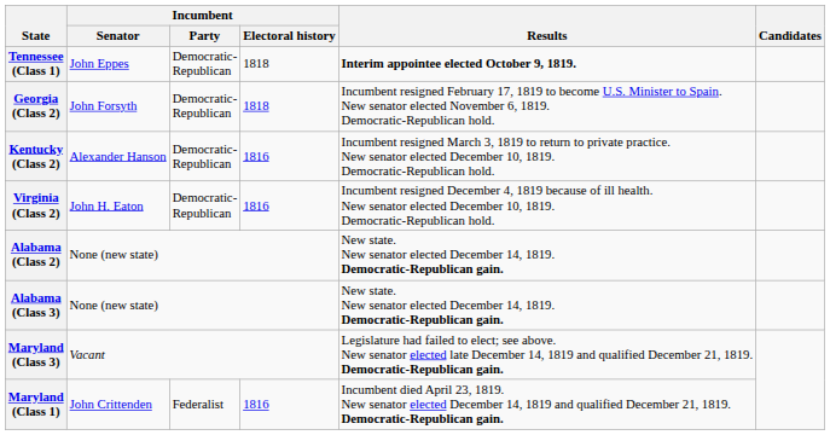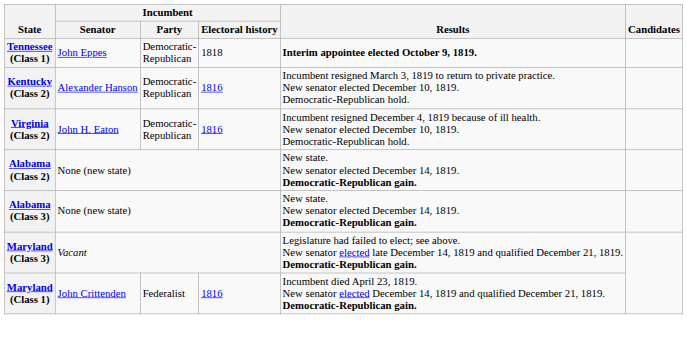 <table class=wikitable>
 <tr valign=bottom>
 <th rowspan=2>State</th>
 <th colspan=3>Incumbent</th>
 <th rowspan=2>Results</th>
 <th rowspan=2>Candidates</th>
 </tr>
 <tr>
 <th>Senator</th>
 <th>Party</th>
 <th>Electoral history</th>
 </tr>
 <tr>
 <th><a href='#'>Tennessee</a><br>(Class 1)</th>
 <td><a href='#'>John Eppes</a></td>
 <td>Democratic-<br>Republican</td>
 <td>1818 </td>
 <td><strong>Interim appointee elected October 9, 1819.</strong></td>
-<td nowrap></td>
-</tr>
-<tr>
-<th><a href='#'>Georgia</a><br>(Class 2)</th>
-<td><a href='#'>John Forsyth</a></td>
-<td>Democratic-<br>Republican</td>
-<td><a href='#'>1818 </a></td>
-<td>Incumbent resigned February 17, 1819 to become <a href='#'>U.S. Minister to Spain</a>.<br>New senator elected November 6, 1819.<br>Democratic-Republican hold.</td>
 <td nowrap></td>
 </tr>
 <tr>
 <th><a href='#'>Kentucky</a><br>(Class 2)</th>
 <td><a href='#'>Alexander Hanson</a></td>
 <td>Democratic-<br>Republican</td>
 <td><a href='#'>1816</a></td>
 <td>Incumbent resigned March 3, 1819 to return to private practice.<br>New senator elected December 10, 1819.<br>Democratic-Republican hold.</td>
 <td nowrap></td>
 </tr>
 <tr>
 <th><a href='#'>Virginia</a><br>(Class 2)</th>
 <td><a href='#'>John H. Eaton</a></td>
 <td>Democratic-<br>Republican</td>
 <td><a href='#'>1816</a></td>
 <td>Incumbent resigned December 4, 1819 because of ill health.<br>New senator elected December 10, 1819.<br>Democratic-Republican hold.</td>
 <td nowrap></td>
 </tr>
 <tr>
 <th><a href='#'>Alabama</a><br>(Class 2)</th>
 <td colspan=3>None (new state)</td>
 <td>New state.<br>New senator elected December 14, 1819.<br><strong>Democratic-Republican gain.</strong></td>
 <td nowrap></td>
 </tr>
 <tr>
 <th><a href='#'>Alabama</a><br>(Class 3)</th>
 <td colspan=3>None (new state)</td>
 <td>New state.<br>New senator elected December 14, 1819.<br><strong>Democratic-Republican gain.</strong></td>
 <td nowrap></td>
 </tr>
 <tr>
 <th><a href='#'>Maryland</a><br>(Class 3)</th>
 <td colspan=3><em>Vacant</em></td>
 <td>Legislature had failed to elect; see above.<br>New senator <a href='#'>elected</a> late December 14, 1819 and qualified December 21, 1819.<br><strong>Democratic-Republican gain.</strong></td>
 <td rowspan=2 nowrap></td>
 </tr>
 <tr>
 <th><a href='#'>Maryland</a><br>(Class 1)</th>
 <td><a href='#'>John Crittenden</a></td>
 <td>Federalist</td>
 <td><a href='#'>1816 </a></td>
 <td>Incumbent died April 23, 1819.<br>New senator <a href='#'>elected</a> December 14, 1819 and qualified December 21, 1819.<br><strong>Democratic-Republican gain.</strong></td>
 </tr>
 </table>
